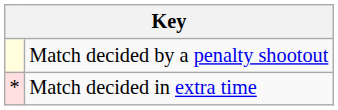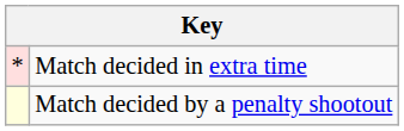 <table class="wikitable" style="font-size:90%;">
 <tr>
 <th colspan="2">Key</th>
 </tr>
 <tr>
+<td style="background-color:#FFDFDF" align="center">*</td>
+<td align="left">Match decided in <a href='#'>extra time</a></td>
+</tr>
+<tr>
 <td style="background-color:#FFFFDD" align="center"></td>
 <td align="left">Match decided by a <a href='#'>penalty shootout</a></td>
 </tr>
-<tr>
-<td style="background-color:#FFDFDF" align="center">*</td>
-<td align="left">Match decided in <a href='#'>extra time</a></td>
-</tr>
 </table>
